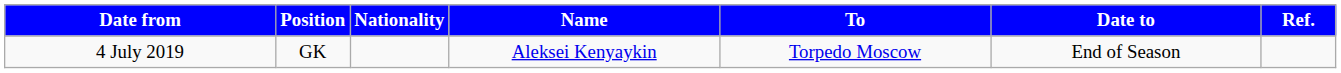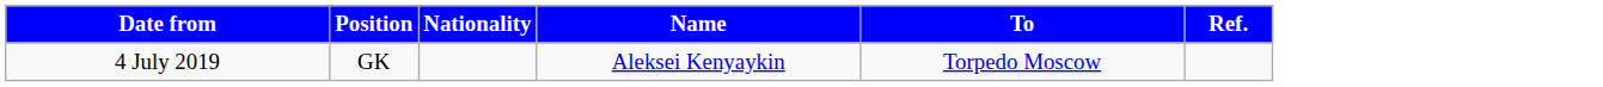 <table class="wikitable" style="text-align:center; font-size:90%; ">
 <tr>
 <th style="background:#0000FF; color:white; width:200px;">Date from</th>
 <th style="background:#0000FF; color:white; width:50px;">Position</th>
 <th style="background:#0000FF; color:white; width:50px;">Nationality</th>
 <th style="background:#0000FF; color:white; width:200px;">Name</th>
 <th style="background:#0000FF; color:white; width:200px;">To</th>
-<th style="background:#0000FF; color:white; width:200px;">Date to</th>
 <th style="background:#0000FF; color:white; width:50px;">Ref.</th>
 </tr>
 <tr>
 <td>4 July 2019</td>
 <td>GK</td>
 <td></td>
 <td><a href='#'>Aleksei Kenyaykin</a></td>
 <td><a href='#'>Torpedo Moscow</a></td>
-<td>End of Season</td>
 <td></td>
 </tr>
 </table>
